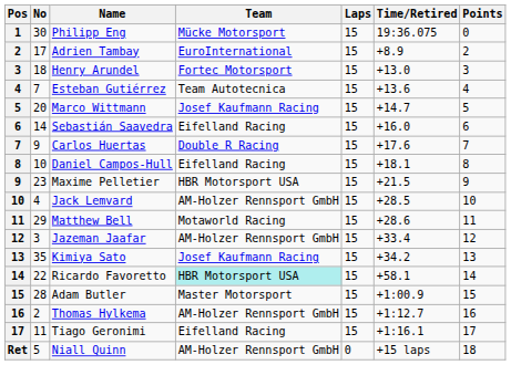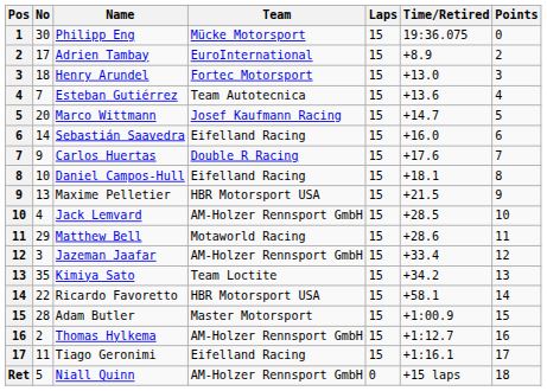 <table class="wikitable mw-collapsible mw-collapsed" style="font-size: 90%">
 <tr>
 <th>Pos</th>
 <th>No</th>
 <th>Name</th>
 <th>Team</th>
 <th>Laps</th>
 <th>Time/Retired</th>
 <th>Points</th>
 </tr>
 <tr>
 <th>1</th>
 <td>30</td>
 <td> <a href='#'>Philipp Eng</a></td>
 <td><a href='#'>Mücke Motorsport</a></td>
 <td>15</td>
 <td>19:36.075</td>
 <td>0</td>
 </tr>
 <tr>
 <th>2</th>
 <td>17</td>
 <td> <a href='#'>Adrien Tambay</a></td>
 <td><a href='#'>EuroInternational</a></td>
 <td>15</td>
 <td>+8.9</td>
 <td>2</td>
 </tr>
 <tr>
 <th>3</th>
 <td>18</td>
 <td> <a href='#'>Henry Arundel</a></td>
 <td><a href='#'>Fortec Motorsport</a></td>
 <td>15</td>
 <td>+13.0</td>
 <td>3</td>
 </tr>
 <tr>
 <th>4</th>
 <td>7</td>
 <td> <a href='#'>Esteban Gutiérrez</a></td>
 <td>Team Autotecnica</td>
 <td>15</td>
 <td>+13.6</td>
 <td>4</td>
 </tr>
 <tr>
 <th>5</th>
 <td>20</td>
 <td> <a href='#'>Marco Wittmann</a></td>
 <td><a href='#'>Josef Kaufmann Racing</a></td>
 <td>15</td>
 <td>+14.7</td>
 <td>5</td>
 </tr>
 <tr>
 <th>6</th>
 <td>14</td>
 <td> <a href='#'>Sebastián Saavedra</a></td>
 <td>Eifelland Racing</td>
 <td>15</td>
 <td>+16.0</td>
 <td>6</td>
 </tr>
 <tr>
 <th>7</th>
 <td>9</td>
 <td> <a href='#'>Carlos Huertas</a></td>
 <td><a href='#'>Double R Racing</a></td>
 <td>15</td>
 <td>+17.6</td>
 <td>7</td>
 </tr>
 <tr>
 <th>8</th>
 <td>10</td>
 <td> <a href='#'>Daniel Campos-Hull</a></td>
 <td>Eifelland Racing</td>
 <td>15</td>
 <td>+18.1</td>
 <td>8</td>
 </tr>
 <tr>
 <th>9</th>
-<td>23</td>
+<td>13</td>
 <td> Maxime Pelletier</td>
 <td>HBR Motorsport USA</td>
 <td>15</td>
 <td>+21.5</td>
 <td>9</td>
 </tr>
 <tr>
 <th>10</th>
 <td>4</td>
 <td> <a href='#'>Jack Lemvard</a></td>
 <td>AM-Holzer Rennsport GmbH</td>
 <td>15</td>
 <td>+28.5</td>
 <td>10</td>
 </tr>
 <tr>
 <th>11</th>
 <td>29</td>
 <td> <a href='#'>Matthew Bell</a></td>
 <td>Motaworld Racing</td>
 <td>15</td>
 <td>+28.6</td>
 <td>11</td>
 </tr>
 <tr>
 <th>12</th>
 <td>3</td>
 <td> <a href='#'>Jazeman Jaafar</a></td>
 <td>AM-Holzer Rennsport GmbH</td>
 <td>15</td>
 <td>+33.4</td>
 <td>12</td>
 </tr>
 <tr>
 <th>13</th>
 <td>35</td>
 <td> <a href='#'>Kimiya Sato</a></td>
-<td><a href='#'>Josef Kaufmann Racing</a></td>
+<td>Team Loctite</td>
 <td>15</td>
 <td>+34.2</td>
 <td>13</td>
 </tr>
 <tr>
 <th>14</th>
 <td>22</td>
 <td> Ricardo Favoretto</td>
-<td style="background: paleturquoise;">HBR Motorsport USA</td>
+<td>HBR Motorsport USA</td>
 <td>15</td>
 <td>+58.1</td>
 <td>14</td>
 </tr>
 <tr>
 <th>15</th>
 <td>28</td>
 <td> Adam Butler</td>
 <td>Master Motorsport</td>
 <td>15</td>
 <td>+1:00.9</td>
 <td>15</td>
 </tr>
 <tr>
 <th>16</th>
 <td>2</td>
 <td> <a href='#'>Thomas Hylkema</a></td>
 <td>AM-Holzer Rennsport GmbH</td>
 <td>15</td>
 <td>+1:12.7</td>
 <td>16</td>
 </tr>
 <tr>
 <th>17</th>
 <td>11</td>
 <td> Tiago Geronimi</td>
 <td>Eifelland Racing</td>
 <td>15</td>
 <td>+1:16.1</td>
 <td>17</td>
 </tr>
 <tr>
 <th>Ret</th>
 <td>5</td>
 <td> <a href='#'>Niall Quinn</a></td>
 <td>AM-Holzer Rennsport GmbH</td>
 <td>0</td>
 <td>+15 laps</td>
 <td>18</td>
 </tr>
 </table>
